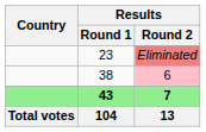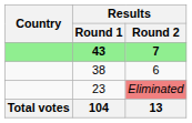 <table class="wikitable" style="text-align: center;">
 <tr>
 <th rowspan="2">Country</th>
 <th colspan="2">Results</th>
 </tr>
 <tr>
 <th>Round 1</th>
 <th>Round 2</th>
 </tr>
+<tr bgcolor=#90EE90>
+<td align=left></td>
+<td><strong>43</strong></td>
+<td><strong>7</strong></td>
+</tr>
+<tr>
+<td align=left></td>
+<td>38</td>
+<td>6</td>
+</tr>
 <tr>
 <td align=left></td>
 <td>23</td>
 <td bgcolor=#F08080><em>Eliminated</em></td>
-</tr>
-<tr>
-<td align=left></td>
-<td>38</td>
-<td style="background: pink;">6</td>
-</tr>
-<tr bgcolor=#90EE90>
-<td align=left></td>
-<td><strong>43</strong></td>
-<td><strong>7</strong></td>
 </tr>
 <tr>
 <th align=left>Total votes</th>
 <th>104</th>
 <th>13</th>
 </tr>
 </table>
